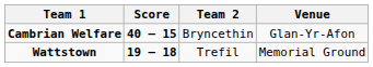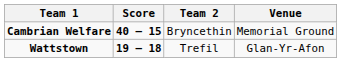 <table class="wikitable" style="text-align: center">
 <tr>
 <th>Team 1</th>
 <th>Score</th>
 <th>Team 2</th>
 <th>Venue</th>
 </tr>
 <tr>
 <td><strong>Cambrian Welfare</strong></td>
 <td><strong>40 – 15</strong></td>
 <td>Bryncethin</td>
-<td>Glan-Yr-Afon</td>
+<td>Memorial Ground</td>
 </tr>
 <tr>
 <td><strong>Wattstown</strong></td>
 <td><strong>19 – 18</strong></td>
 <td>Trefil</td>
-<td>Memorial Ground</td>
+<td>Glan-Yr-Afon</td>
 </tr>
 </table>
